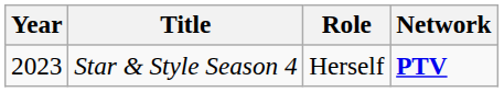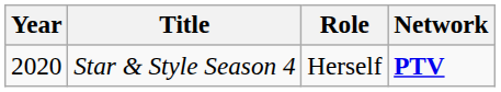 <table class="wikitable sortable plainrowheaders">
 <tr style="text-align:center;">
 <th scope="col">Year</th>
 <th scope="col">Title</th>
 <th scope="col">Role</th>
 <th scope="col">Network</th>
 </tr>
 <tr>
-<td>2023</td>
+<td>2020</td>
 <td><em>Star & Style Season 4</em></td>
 <td>Herself</td>
 <td><strong><a href='#'>PTV</a></strong></td>
 </tr>
 </table>
